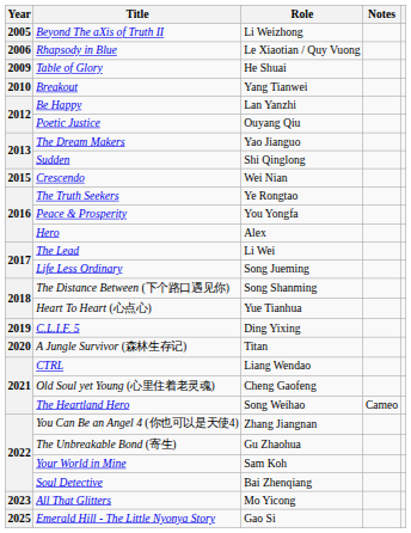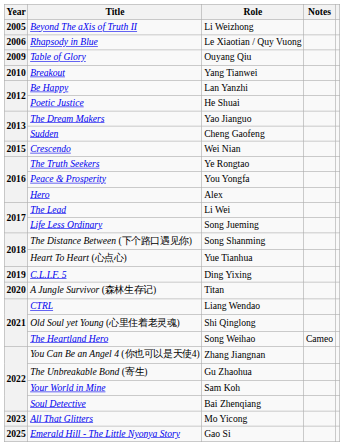 <table class="wikitable sortable plainrowheaders">
 <tr>
 <th scope="col">Year</th>
 <th scope="col">Title</th>
 <th scope="col">Role</th>
 <th scope="col" class="unsortable">Notes</th>
 <th scope="col" class="unsortable"></th>
 </tr>
 <tr>
 <th scope="row">2005</th>
 <td><em><a href='#'>Beyond The aXis of Truth II</a></em></td>
 <td>Li Weizhong</td>
 <td></td>
 <td></td>
 </tr>
 <tr>
 <th scope="row">2006</th>
 <td><em><a href='#'>Rhapsody in Blue</a></em></td>
 <td>Le Xiaotian / Quy Vuong</td>
 <td></td>
 <td></td>
 </tr>
 <tr>
 <th scope="row">2009</th>
 <td><em><a href='#'>Table of Glory</a></em></td>
-<td>He Shuai</td>
+<td>Ouyang Qiu</td>
 <td></td>
 <td></td>
 </tr>
 <tr>
 <th scope="row">2010</th>
 <td><em><a href='#'>Breakout</a></em></td>
 <td>Yang Tianwei</td>
 <td></td>
 <td></td>
 </tr>
 <tr>
 <th scope="row" rowspan="2">2012</th>
 <td><em><a href='#'>Be Happy</a></em></td>
 <td>Lan Yanzhi</td>
 <td></td>
 <td></td>
 </tr>
 <tr>
 <td><em><a href='#'>Poetic Justice</a></em></td>
-<td>Ouyang Qiu</td>
+<td>He Shuai</td>
 <td></td>
 <td></td>
 </tr>
 <tr>
 <th scope="row" rowspan="2">2013</th>
 <td><em><a href='#'>The Dream Makers</a></em></td>
 <td>Yao Jianguo</td>
 <td></td>
 <td></td>
 </tr>
 <tr>
 <td><em><a href='#'>Sudden</a></em></td>
-<td>Shi Qinglong</td>
+<td>Cheng Gaofeng</td>
 <td></td>
 <td></td>
 </tr>
 <tr>
 <th scope="row">2015</th>
 <td><em><a href='#'>Crescendo</a></em></td>
 <td>Wei Nian</td>
 <td></td>
 <td></td>
 </tr>
 <tr>
 <th scope="row" rowspan="3">2016</th>
 <td><em><a href='#'>The Truth Seekers</a></em></td>
 <td>Ye Rongtao</td>
 <td></td>
 <td></td>
 </tr>
 <tr>
 <td><em><a href='#'>Peace & Prosperity</a></em></td>
 <td>You Yongfa</td>
 <td></td>
 <td></td>
 </tr>
 <tr>
 <td><em><a href='#'>Hero</a></em></td>
 <td>Alex</td>
 <td></td>
 <td></td>
 </tr>
 <tr>
 <th scope="row" rowspan="2">2017</th>
 <td><em><a href='#'>The Lead</a></em></td>
 <td>Li Wei</td>
 <td></td>
 <td></td>
 </tr>
 <tr>
 <td><em><a href='#'>Life Less Ordinary</a></em></td>
 <td>Song Jueming</td>
 <td></td>
 <td></td>
 </tr>
 <tr>
 <th scope="row" rowspan="2">2018</th>
 <td><em>The Distance Between</em> (下个路口遇见你)</td>
 <td>Song Shanming</td>
 <td></td>
 <td></td>
 </tr>
 <tr>
 <td><em>Heart To Heart</em> (心点心)</td>
 <td>Yue Tianhua</td>
 <td></td>
 <td></td>
 </tr>
 <tr>
 <th scope="row">2019</th>
 <td><em><a href='#'>C.L.I.F. 5</a></em></td>
 <td>Ding Yixing</td>
 <td></td>
 <td></td>
 </tr>
 <tr>
 <th scope="row">2020</th>
 <td><em>A Jungle Survivor</em> (森林生存记)</td>
 <td>Titan</td>
 <td></td>
 <td></td>
 </tr>
 <tr>
 <th scope="row" rowspan="3">2021</th>
 <td><em><a href='#'>CTRL</a></em></td>
 <td>Liang Wendao</td>
 <td></td>
 <td></td>
 </tr>
 <tr>
 <td><em>Old Soul yet Young</em> (心里住着老灵魂)</td>
-<td>Cheng Gaofeng</td>
+<td>Shi Qinglong</td>
 <td></td>
 <td></td>
 </tr>
 <tr>
 <td><em><a href='#'>The Heartland Hero</a></em></td>
 <td>Song Weihao</td>
 <td>Cameo</td>
 <td></td>
 </tr>
 <tr>
 <th scope="row" rowspan="4">2022</th>
 <td><em>You Can Be an Angel 4</em> (你也可以是天使4)</td>
 <td>Zhang Jiangnan</td>
 <td></td>
 <td></td>
 </tr>
 <tr>
 <td><em>The Unbreakable Bond</em> (寄生)</td>
 <td>Gu Zhaohua</td>
 <td></td>
 <td></td>
 </tr>
 <tr>
 <td><em><a href='#'>Your World in Mine</a></em></td>
 <td>Sam Koh</td>
 <td></td>
 <td></td>
 </tr>
 <tr>
 <td><em><a href='#'>Soul Detective</a></em></td>
 <td>Bai Zhenqiang</td>
 <td></td>
 <td></td>
 </tr>
 <tr>
 <th scope="row" rowspan="1">2023</th>
 <td><em><a href='#'>All That Glitters</a></em></td>
 <td>Mo Yicong</td>
 <td></td>
 <td></td>
 </tr>
 <tr>
 <th scope="row">2025</th>
 <td><em><a href='#'>Emerald Hill - The Little Nyonya Story</a></em></td>
 <td>Gao Si</td>
 <td></td>
 <td></td>
 </tr>
 </table>
